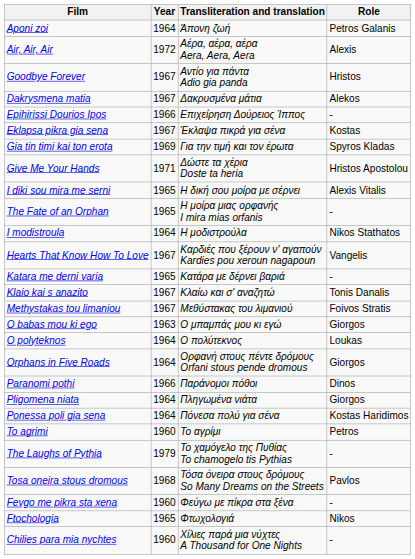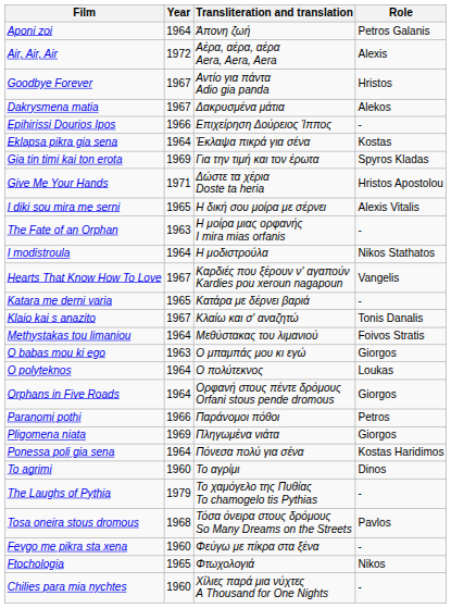 <table class="wikitable">
 <tr>
 <th>Film</th>
 <th>Year</th>
 <th>Transliteration and translation</th>
 <th>Role</th>
 </tr>
 <tr>
 <td><em><a href='#'>Aponi zoi</a></em></td>
 <td>1964</td>
 <td><em>Άπονη ζωή</em></td>
 <td>Petros Galanis</td>
 </tr>
 <tr>
 <td><em><a href='#'>Air, Air, Air</a></em></td>
 <td>1972</td>
 <td><em>Αέρα, αέρα, αέρα</em><br><em>Aera, Aera, Aera</em></td>
 <td>Alexis</td>
 </tr>
 <tr>
 <td><em><a href='#'>Goodbye Forever</a></em></td>
 <td>1967</td>
 <td><em>Αντίο για πάντα</em><br><em>Adio gia panda</em></td>
 <td>Hristos</td>
 </tr>
 <tr>
 <td><em><a href='#'>Dakrysmena matia</a></em></td>
 <td>1967</td>
 <td><em>Δακρυσμένα μάτια</em></td>
 <td>Alekos</td>
 </tr>
 <tr>
 <td><em><a href='#'>Epihirissi Dourios Ipos</a></em></td>
 <td>1966</td>
 <td><em>Επιχείρηση Δούρειος Ίππος</em></td>
 <td>-</td>
 </tr>
 <tr>
 <td><em><a href='#'>Eklapsa pikra gia sena</a></em></td>
-<td>1967</td>
+<td>1964</td>
 <td><em>Έκλαψα πικρά για σένα</em></td>
 <td>Kostas</td>
 </tr>
 <tr>
 <td><em><a href='#'>Gia tin timi kai ton erota</a></em></td>
 <td>1969</td>
 <td><em>Για την τιμή και τον έρωτα</em></td>
 <td>Spyros Kladas</td>
 </tr>
 <tr>
 <td><em><a href='#'>Give Me Your Hands</a></em></td>
 <td>1971</td>
 <td><em>Δώστε τα χέρια</em><br><em>Doste ta heria</em></td>
 <td>Hristos Apostolou</td>
 </tr>
 <tr>
 <td><em><a href='#'>I diki sou mira me serni</a></em></td>
 <td>1965</td>
 <td><em>Η δική σου μοίρα με σέρνει</em></td>
 <td>Alexis Vitalis</td>
 </tr>
 <tr>
 <td><em><a href='#'>The Fate of an Orphan</a></em></td>
-<td>1965</td>
+<td>1963</td>
 <td><em>Η μοίρα μιας ορφανής</em><br><em>I mira mias orfanis</em></td>
 <td>-</td>
 </tr>
 <tr>
 <td><em><a href='#'>I modistroula</a></em></td>
 <td>1964</td>
 <td><em>Η μοδιστρούλα</em></td>
 <td>Nikos Stathatos</td>
 </tr>
 <tr>
 <td><em><a href='#'>Hearts That Know How To Love</a></em></td>
 <td>1967</td>
 <td><em>Καρδιές που ξέρουν ν' αγαπούν</em><br><em>Kardies pou xeroun nagapoun</em></td>
 <td>Vangelis</td>
 </tr>
 <tr>
 <td><em><a href='#'>Katara me derni varia</a></em></td>
 <td>1965</td>
 <td><em>Κατάρα με δέρνει βαριά</em></td>
 <td>-</td>
 </tr>
 <tr>
 <td><em><a href='#'>Klaio kai s anazito</a></em></td>
 <td>1967</td>
 <td><em>Κλαίω και σ' αναζητώ</em></td>
 <td>Tonis Danalis</td>
 </tr>
 <tr>
 <td><em><a href='#'>Methystakas tou limaniou</a></em></td>
-<td>1967</td>
+<td>1964</td>
 <td><em>Μεθύστακας του λιμανιού</em></td>
 <td>Foivos Stratis</td>
 </tr>
 <tr>
 <td><em><a href='#'>O babas mou ki ego</a></em></td>
 <td>1963</td>
 <td><em>Ο μπαμπάς μου κι εγώ</em></td>
 <td>Giorgos</td>
 </tr>
 <tr>
 <td><em><a href='#'>O polyteknos</a></em></td>
 <td>1964</td>
 <td><em>Ο πολύτεκνος</em></td>
 <td>Loukas</td>
 </tr>
 <tr>
 <td><em><a href='#'>Orphans in Five Roads</a></em></td>
 <td>1964</td>
 <td><em>Ορφανή στους πέντε δρόμους</em><br><em>Orfani stous pende dromous</em></td>
 <td>Giorgos</td>
 </tr>
 <tr>
 <td><em><a href='#'>Paranomi pothi</a></em></td>
 <td>1966</td>
 <td><em>Παράνομοι πόθοι</em></td>
-<td>Dinos</td>
+<td>Petros</td>
 </tr>
 <tr>
 <td><em><a href='#'>Pligomena niata</a></em></td>
-<td>1964</td>
+<td>1969</td>
 <td><em>Πληγωμένα νιάτα</em></td>
 <td>Giorgos</td>
 </tr>
 <tr>
 <td><em><a href='#'>Ponessa poli gia sena</a></em></td>
 <td>1964</td>
 <td><em>Πόνεσα πολύ για σένα</em></td>
 <td>Kostas Haridimos</td>
 </tr>
 <tr>
 <td><em><a href='#'>To agrimi</a></em></td>
 <td>1960</td>
 <td><em>Το αγρίμι</em></td>
-<td>Petros</td>
+<td>Dinos</td>
 </tr>
 <tr>
 <td><em><a href='#'>The Laughs of Pythia</a></em></td>
 <td>1979</td>
 <td><em>Το χαμόγελο της Πυθίας</em><br><em>To chamogelo tis Pythias</em></td>
 <td>-</td>
 </tr>
 <tr>
 <td><em><a href='#'>Tosa oneira stous dromous</a></em></td>
 <td>1968</td>
 <td><em>Τόσα όνειρα στους δρόμους</em><br><em>So Many Dreams on the Streets</em></td>
 <td>Pavlos</td>
 </tr>
 <tr>
 <td><em><a href='#'>Fevgo me pikra sta xena</a></em></td>
 <td>1960</td>
 <td><em>Φεύγω με πίκρα στα ξένα</em></td>
 <td>-</td>
 </tr>
 <tr>
 <td><em><a href='#'>Ftochologia</a></em></td>
 <td>1965</td>
 <td><em>Φτωχολογιά</em></td>
 <td>Nikos</td>
 </tr>
 <tr>
 <td><em><a href='#'>Chilies para mia nychtes</a></em></td>
 <td>1960</td>
 <td><em>Χίλιες παρά μια νύχτες</em><br><em>A Thousand for One Nights</em></td>
 <td>-</td>
 </tr>
 </table>
